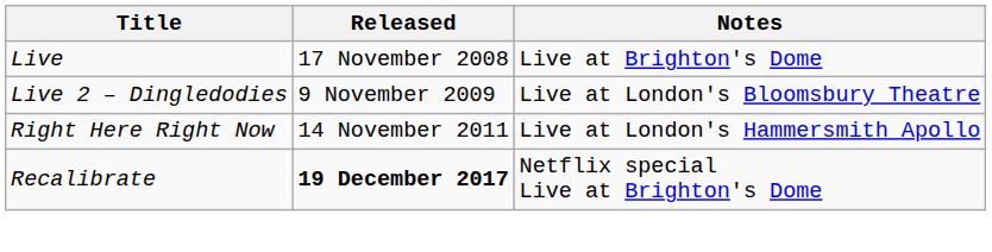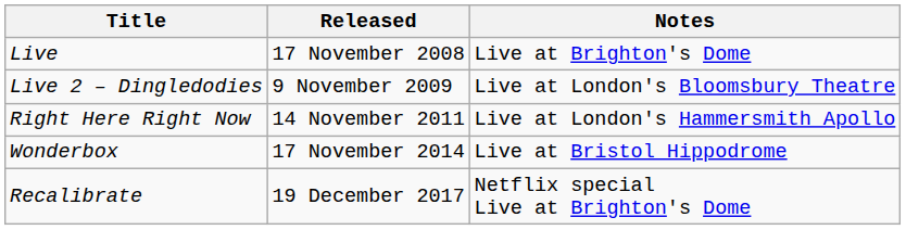 <table class="wikitable">
 <tr>
 <th>Title</th>
 <th>Released</th>
 <th>Notes</th>
 </tr>
 <tr>
 <td><em>Live</em></td>
 <td>17 November 2008</td>
 <td>Live at <a href='#'>Brighton</a>'s <a href='#'>Dome</a></td>
 </tr>
 <tr>
 <td><em>Live 2 – Dingledodies</em></td>
 <td>9 November 2009</td>
 <td>Live at London's <a href='#'>Bloomsbury Theatre</a></td>
 </tr>
 <tr>
 <td><em>Right Here Right Now</em></td>
 <td>14 November 2011</td>
 <td>Live at London's <a href='#'>Hammersmith Apollo</a></td>
 </tr>
 <tr>
+<td><em>Wonderbox</em></td>
+<td>17 November 2014</td>
+<td>Live at <a href='#'>Bristol Hippodrome</a></td>
+</tr>
+<tr>
 <td><em>Recalibrate</em></td>
-<td><strong>19 December 2017</strong></td>
+<td>19 December 2017</td>
 <td>Netflix special<br>Live at <a href='#'>Brighton</a>'s <a href='#'>Dome</a></td>
 </tr>
 </table>
